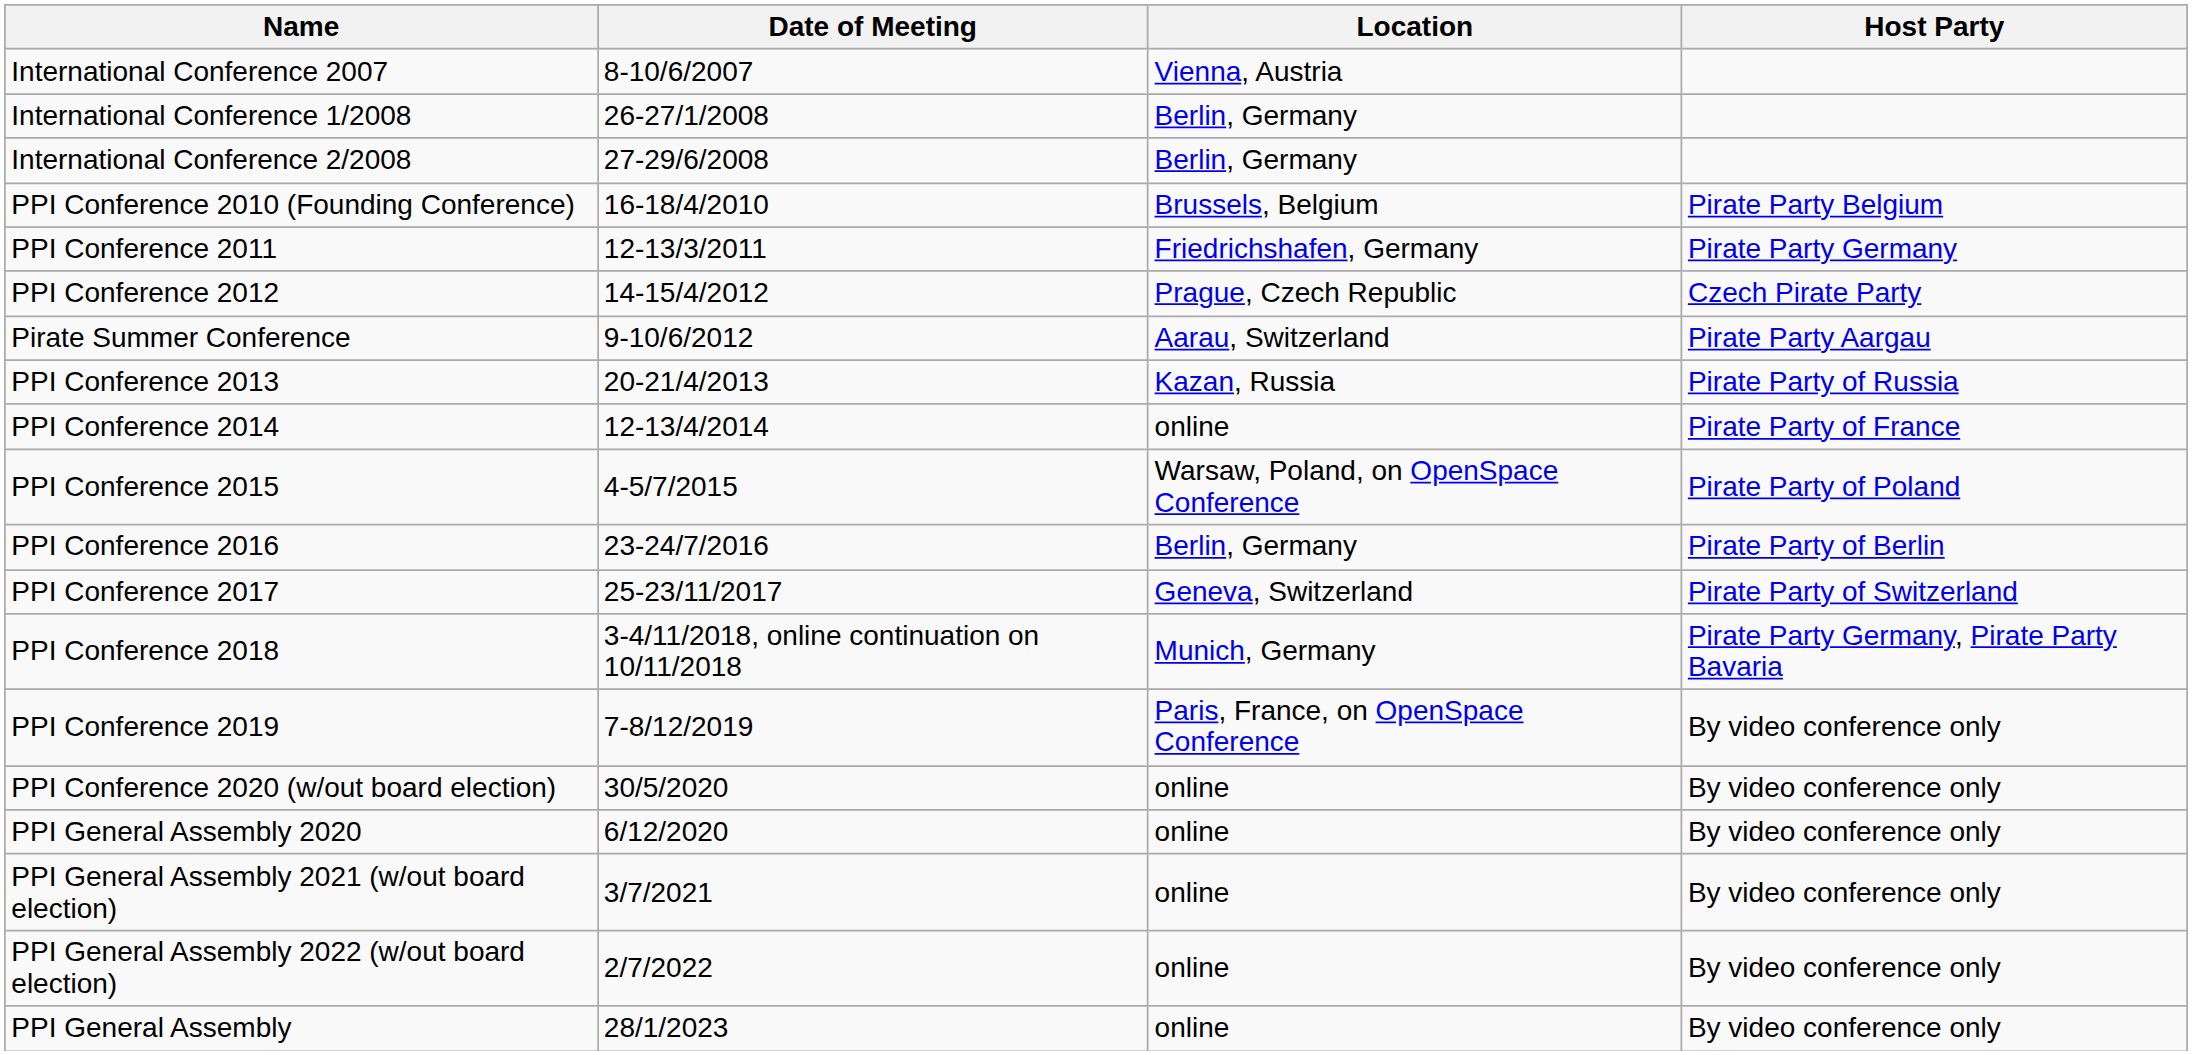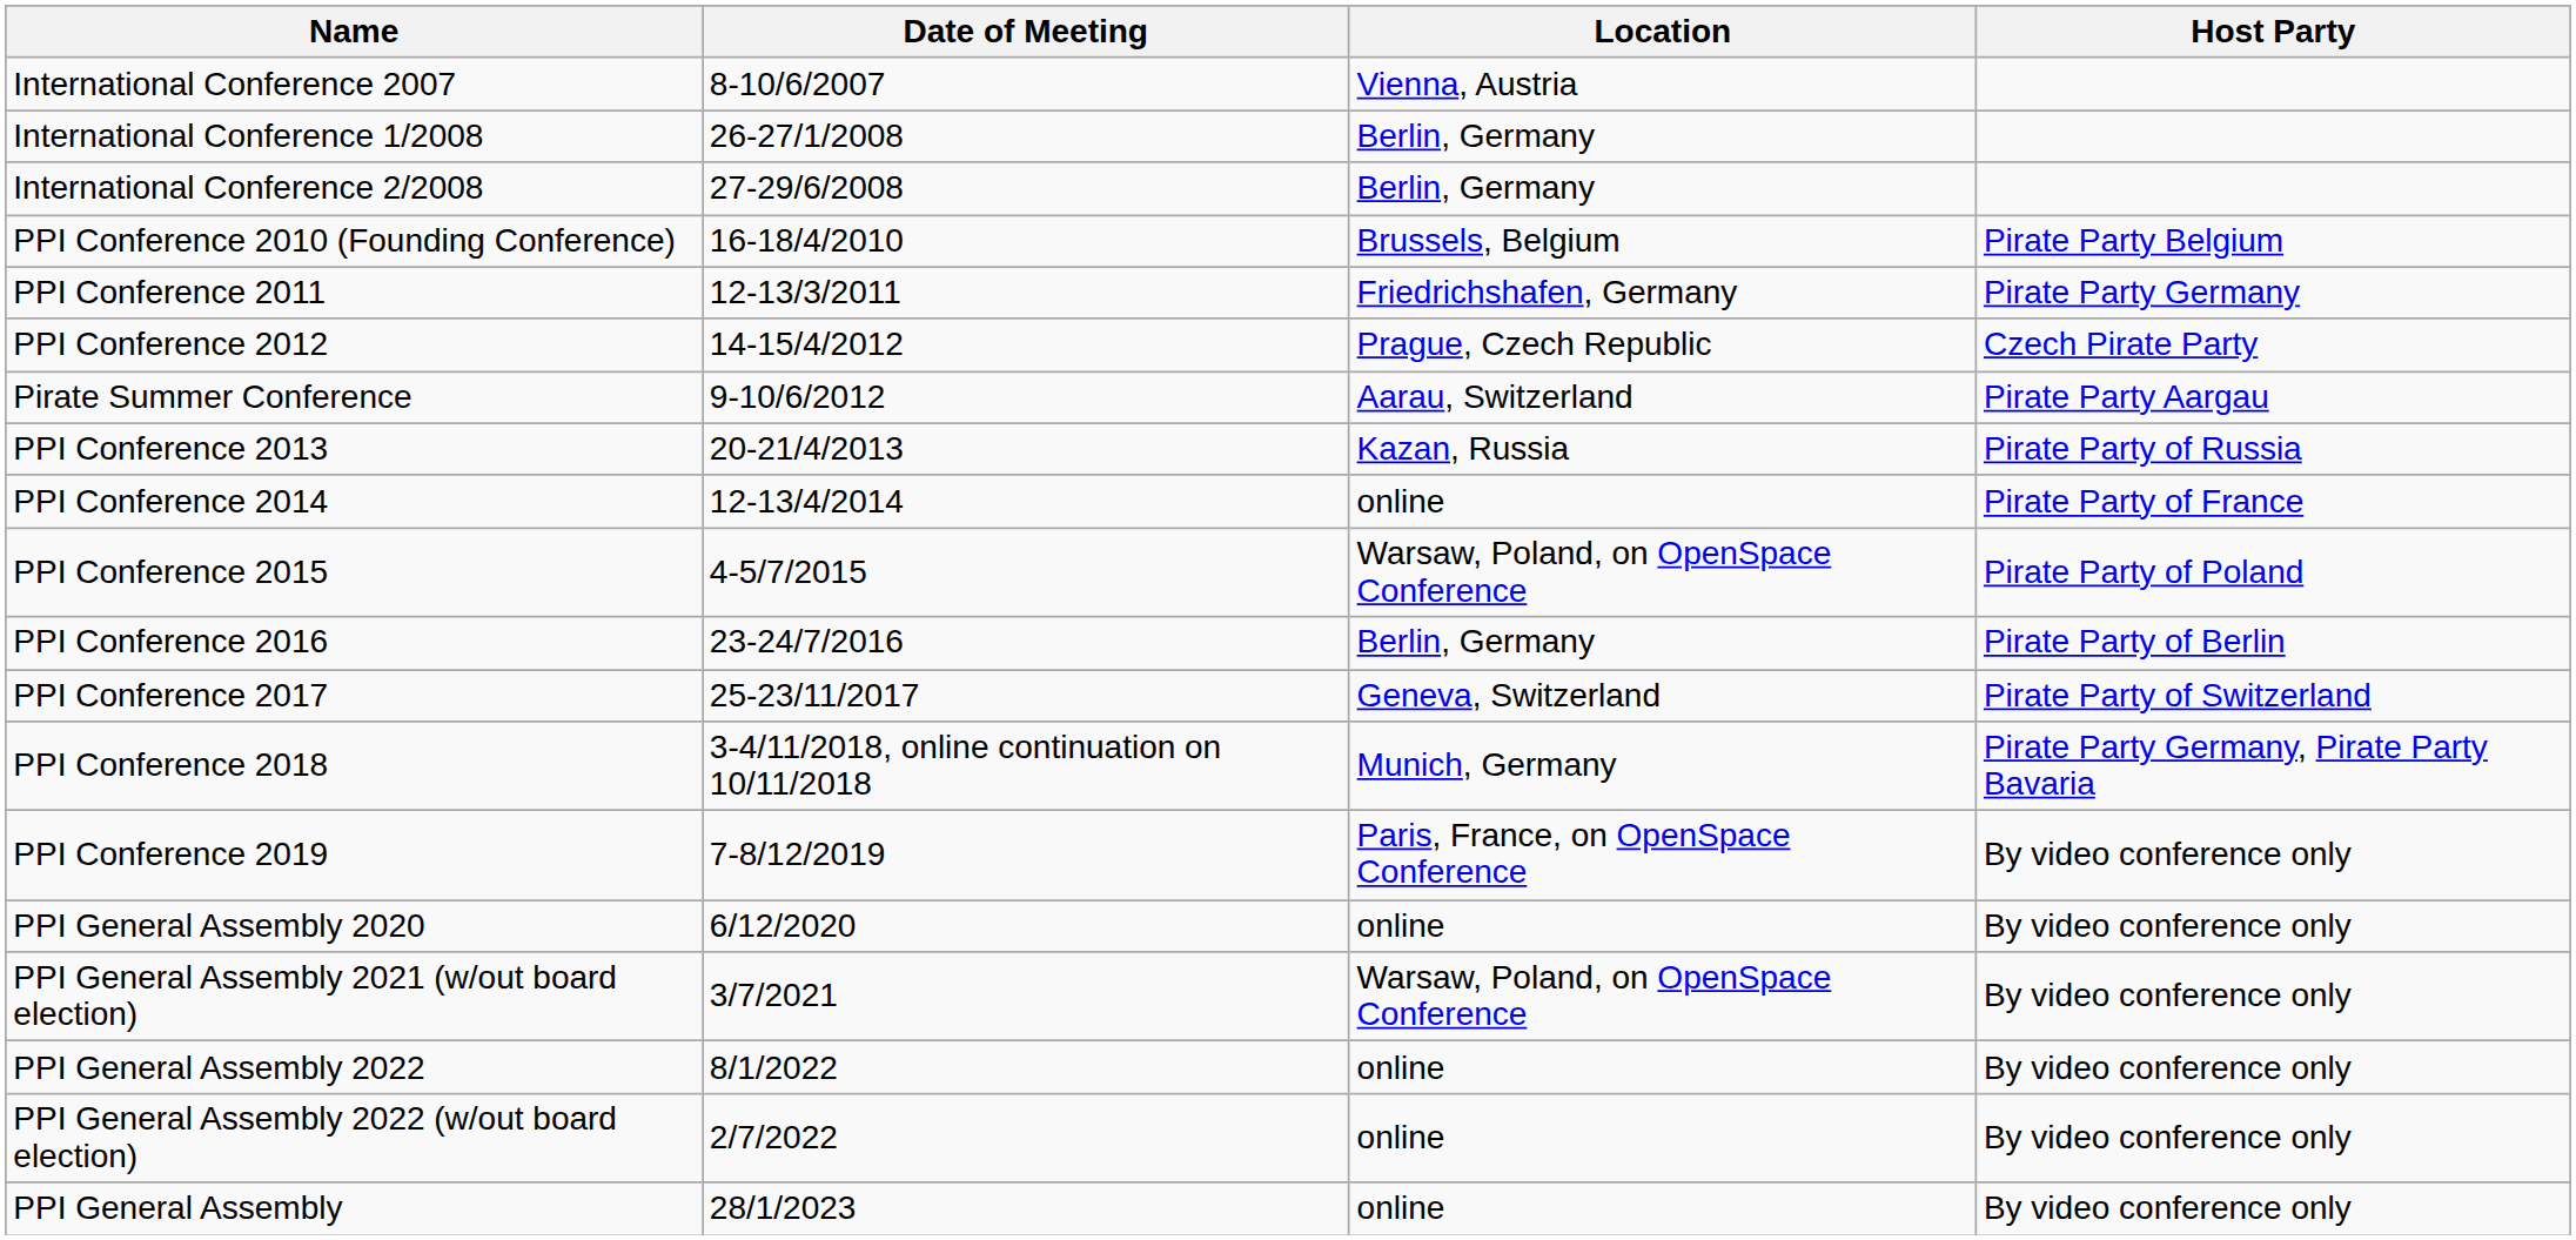 <table class="wikitable">
 <tr>
 <th>Name</th>
 <th>Date of Meeting</th>
 <th>Location</th>
 <th>Host Party</th>
 </tr>
 <tr>
 <td>International Conference 2007</td>
 <td>8-10/6/2007</td>
 <td><a href='#'>Vienna</a>, Austria</td>
 <td></td>
 </tr>
 <tr>
 <td>International Conference 1/2008</td>
 <td>26-27/1/2008</td>
 <td><a href='#'>Berlin</a>, Germany</td>
 <td></td>
 </tr>
 <tr>
 <td>International Conference 2/2008</td>
 <td>27-29/6/2008</td>
 <td><a href='#'>Berlin</a>, Germany</td>
 <td></td>
 </tr>
 <tr>
 <td>PPI Conference 2010 (Founding Conference)</td>
 <td>16-18/4/2010</td>
 <td><a href='#'>Brussels</a>, Belgium</td>
 <td><a href='#'>Pirate Party Belgium</a></td>
 </tr>
 <tr>
 <td>PPI Conference 2011</td>
 <td>12-13/3/2011</td>
 <td><a href='#'>Friedrichshafen</a>, Germany</td>
 <td><a href='#'>Pirate Party Germany</a></td>
 </tr>
 <tr>
 <td>PPI Conference 2012</td>
 <td>14-15/4/2012</td>
 <td><a href='#'>Prague</a>, Czech Republic</td>
 <td><a href='#'>Czech Pirate Party</a></td>
 </tr>
 <tr>
 <td>Pirate Summer Conference</td>
 <td>9-10/6/2012</td>
 <td><a href='#'>Aarau</a>, Switzerland</td>
 <td><a href='#'>Pirate Party Aargau</a></td>
 </tr>
 <tr>
 <td>PPI Conference 2013</td>
 <td>20-21/4/2013</td>
 <td><a href='#'>Kazan</a>, Russia</td>
 <td><a href='#'>Pirate Party of Russia</a></td>
 </tr>
 <tr>
 <td>PPI Conference 2014</td>
 <td>12-13/4/2014</td>
 <td>online</td>
 <td><a href='#'>Pirate Party of France</a></td>
 </tr>
 <tr>
 <td>PPI Conference 2015</td>
 <td>4-5/7/2015</td>
 <td>Warsaw, Poland, on <a href='#'>OpenSpace Conference</a></td>
 <td><a href='#'>Pirate Party of Poland</a></td>
 </tr>
 <tr>
 <td>PPI Conference 2016</td>
 <td>23-24/7/2016</td>
 <td><a href='#'>Berlin</a>, Germany</td>
 <td><a href='#'>Pirate Party of Berlin</a></td>
 </tr>
 <tr>
 <td>PPI Conference 2017</td>
 <td>25-23/11/2017</td>
 <td><a href='#'>Geneva</a>, Switzerland</td>
 <td><a href='#'>Pirate Party of Switzerland</a></td>
 </tr>
 <tr>
 <td>PPI Conference 2018</td>
 <td>3-4/11/2018, online continuation on 10/11/2018</td>
 <td><a href='#'>Munich</a>, Germany</td>
 <td><a href='#'>Pirate Party Germany</a>, <a href='#'>Pirate Party Bavaria</a></td>
 </tr>
 <tr>
 <td>PPI Conference 2019</td>
 <td>7-8/12/2019</td>
 <td><a href='#'>Paris</a>, France, on <a href='#'>OpenSpace Conference</a></td>
 <td>By video conference only</td>
 </tr>
 <tr>
-<td>PPI Conference 2020 (w/out board election)</td>
-<td>30/5/2020</td>
-<td>online</td>
-<td>By video conference only</td>
-</tr>
-<tr>
 <td>PPI General Assembly 2020</td>
 <td>6/12/2020</td>
 <td>online</td>
 <td>By video conference only</td>
 </tr>
 <tr>
 <td>PPI General Assembly 2021 (w/out board election)</td>
 <td>3/7/2021</td>
+<td>Warsaw, Poland, on <a href='#'>OpenSpace Conference</a></td>
+<td>By video conference only</td>
+</tr>
+<tr>
+<td>PPI General Assembly 2022</td>
+<td>8/1/2022</td>
 <td>online</td>
 <td>By video conference only</td>
 </tr>
 <tr>
 <td>PPI General Assembly 2022 (w/out board election)</td>
 <td>2/7/2022</td>
 <td>online</td>
 <td>By video conference only</td>
 </tr>
 <tr>
 <td>PPI General Assembly</td>
 <td>28/1/2023</td>
 <td>online</td>
 <td>By video conference only</td>
 </tr>
 </table>
